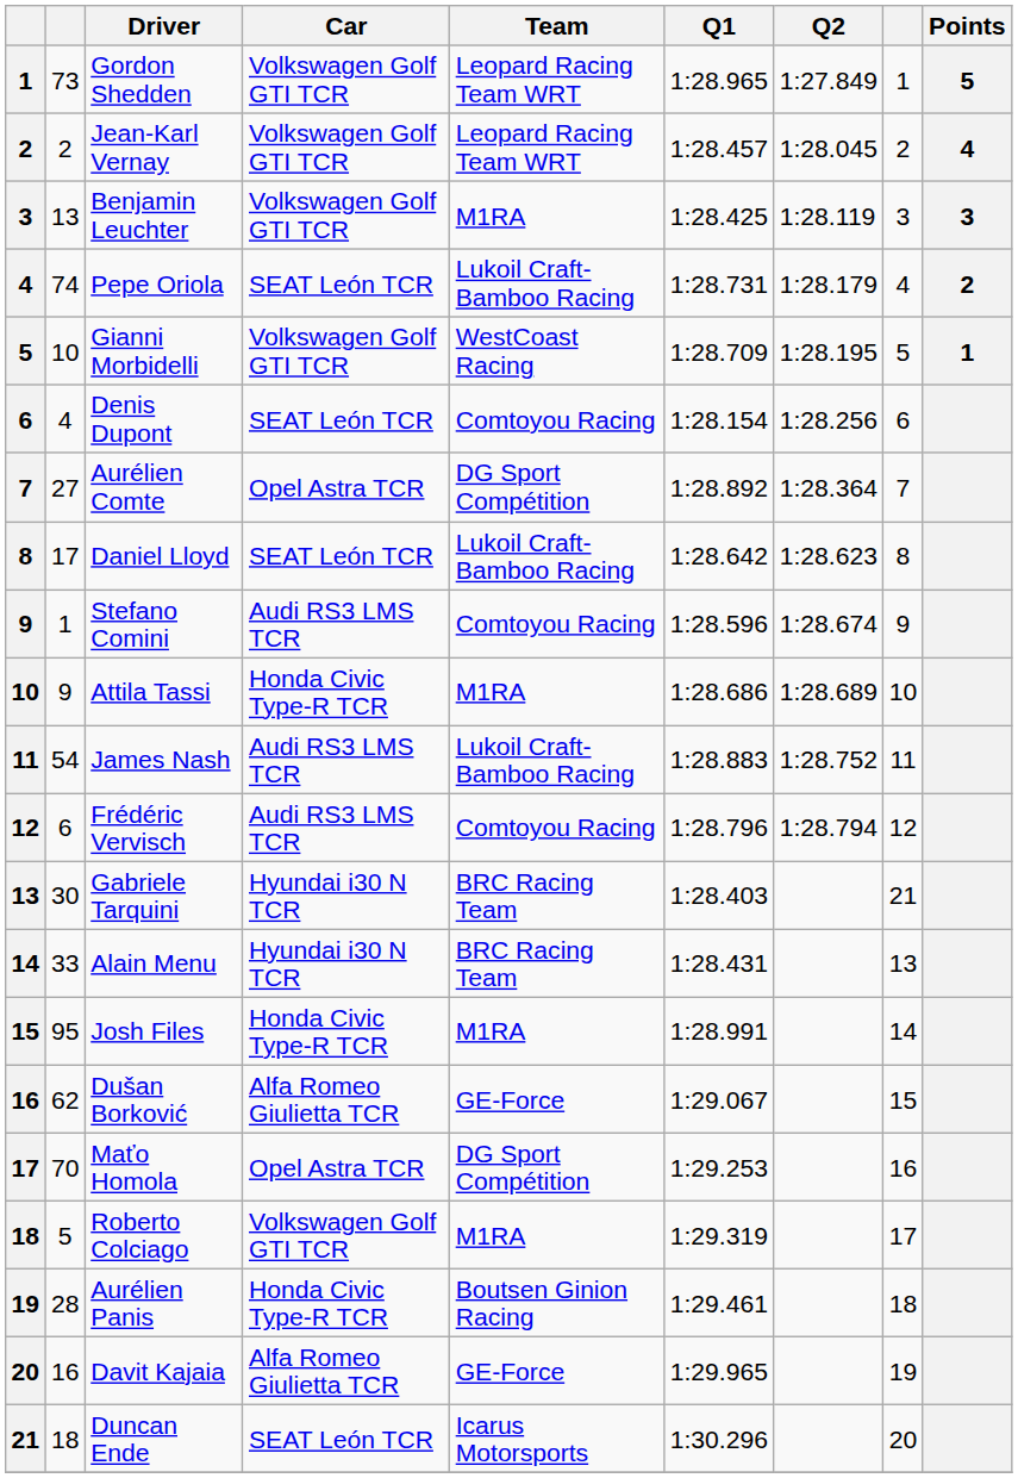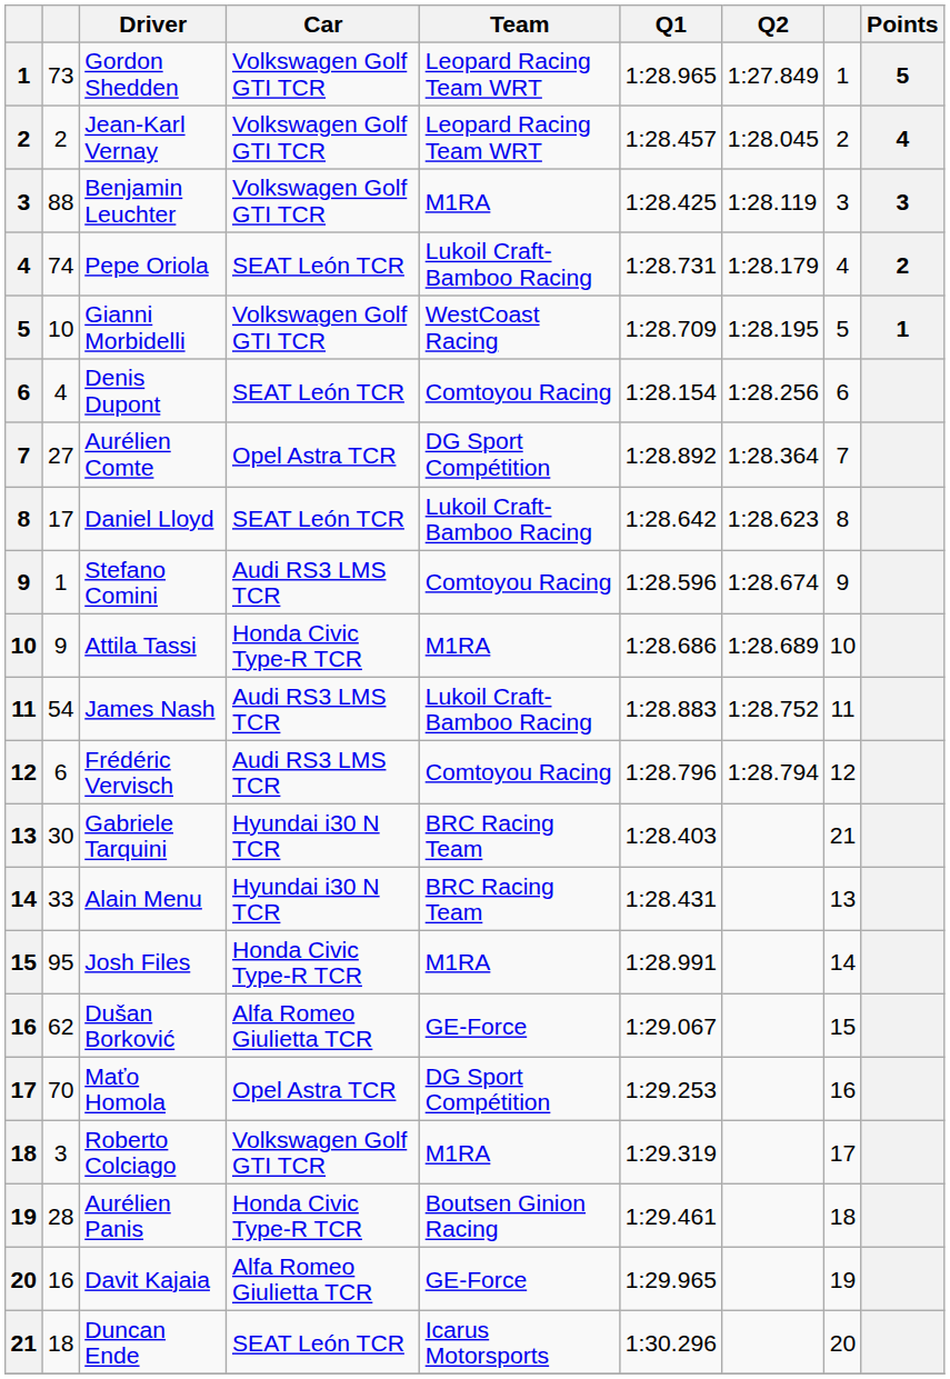 <table class="wikitable sortable" style="font-size:95%">
 <tr>
 <th></th>
 <th></th>
 <th>Driver</th>
 <th>Car</th>
 <th>Team</th>
 <th>Q1</th>
 <th>Q2</th>
 <th></th>
 <th>Points</th>
 </tr>
 <tr>
 <th>1</th>
 <td align=center>73</td>
 <td> <a href='#'>Gordon Shedden</a></td>
 <td><a href='#'>Volkswagen Golf GTI TCR</a></td>
 <td> <a href='#'>Leopard Racing Team WRT</a></td>
 <td>1:28.965</td>
 <td>1:27.849</td>
 <td align=center>1</td>
 <th>5</th>
 </tr>
 <tr>
 <th>2</th>
 <td align=center>2</td>
 <td> <a href='#'>Jean-Karl Vernay</a></td>
 <td><a href='#'>Volkswagen Golf GTI TCR</a></td>
 <td> <a href='#'>Leopard Racing Team WRT</a></td>
 <td>1:28.457</td>
 <td>1:28.045</td>
 <td align=center>2</td>
 <th>4</th>
 </tr>
 <tr>
 <th>3</th>
-<td align=center>13</td>
+<td align=center>88</td>
 <td> <a href='#'>Benjamin Leuchter</a></td>
 <td><a href='#'>Volkswagen Golf GTI TCR</a></td>
 <td> <a href='#'>M1RA</a></td>
 <td>1:28.425</td>
 <td>1:28.119</td>
 <td align=center>3</td>
 <th>3</th>
 </tr>
 <tr>
 <th>4</th>
 <td align=center>74</td>
 <td> <a href='#'>Pepe Oriola</a></td>
 <td><a href='#'>SEAT León TCR</a></td>
 <td> <a href='#'>Lukoil Craft-Bamboo Racing</a></td>
 <td>1:28.731</td>
 <td>1:28.179</td>
 <td align=center>4</td>
 <th>2</th>
 </tr>
 <tr>
 <th>5</th>
 <td align=center>10</td>
 <td> <a href='#'>Gianni Morbidelli</a></td>
 <td><a href='#'>Volkswagen Golf GTI TCR</a></td>
 <td> <a href='#'>WestCoast Racing</a></td>
 <td>1:28.709</td>
 <td>1:28.195</td>
 <td align=center>5</td>
 <th>1</th>
 </tr>
 <tr>
 <th>6</th>
 <td align=center>4</td>
 <td> <a href='#'>Denis Dupont</a></td>
 <td><a href='#'>SEAT León TCR</a></td>
 <td> <a href='#'>Comtoyou Racing</a></td>
 <td>1:28.154</td>
 <td>1:28.256</td>
 <td align=center>6</td>
 <th></th>
 </tr>
 <tr>
 <th>7</th>
 <td align=center>27</td>
 <td> <a href='#'>Aurélien Comte</a></td>
 <td><a href='#'>Opel Astra TCR</a></td>
 <td> <a href='#'>DG Sport Compétition</a></td>
 <td>1:28.892</td>
 <td>1:28.364</td>
 <td align=center>7</td>
 <th></th>
 </tr>
 <tr>
 <th>8</th>
 <td align=center>17</td>
 <td> <a href='#'>Daniel Lloyd</a></td>
 <td><a href='#'>SEAT León TCR</a></td>
 <td> <a href='#'>Lukoil Craft-Bamboo Racing</a></td>
 <td>1:28.642</td>
 <td>1:28.623</td>
 <td align=center>8</td>
 <th></th>
 </tr>
 <tr>
 <th>9</th>
 <td align=center>1</td>
 <td> <a href='#'>Stefano Comini</a></td>
 <td><a href='#'>Audi RS3 LMS TCR</a></td>
 <td> <a href='#'>Comtoyou Racing</a></td>
 <td>1:28.596</td>
 <td>1:28.674</td>
 <td align=center>9</td>
 <th></th>
 </tr>
 <tr>
 <th>10</th>
 <td align=center>9</td>
 <td> <a href='#'>Attila Tassi</a></td>
 <td><a href='#'>Honda Civic Type-R TCR</a></td>
 <td> <a href='#'>M1RA</a></td>
 <td>1:28.686</td>
 <td>1:28.689</td>
 <td align=center>10</td>
 <th></th>
 </tr>
 <tr>
 <th>11</th>
 <td align=center>54</td>
 <td> <a href='#'>James Nash</a></td>
 <td><a href='#'>Audi RS3 LMS TCR</a></td>
 <td> <a href='#'>Lukoil Craft-Bamboo Racing</a></td>
 <td>1:28.883</td>
 <td>1:28.752</td>
 <td align=center>11</td>
 <th></th>
 </tr>
 <tr>
 <th>12</th>
 <td align=center>6</td>
 <td> <a href='#'>Frédéric Vervisch</a></td>
 <td><a href='#'>Audi RS3 LMS TCR</a></td>
 <td> <a href='#'>Comtoyou Racing</a></td>
 <td>1:28.796</td>
 <td>1:28.794</td>
 <td align=center>12</td>
 <th></th>
 </tr>
 <tr>
 <th>13</th>
 <td align=center>30</td>
 <td> <a href='#'>Gabriele Tarquini</a></td>
 <td><a href='#'>Hyundai i30 N TCR</a></td>
 <td> <a href='#'>BRC Racing Team</a></td>
 <td>1:28.403</td>
 <td></td>
 <td align=center>21 </td>
 <th></th>
 </tr>
 <tr>
 <th>14</th>
 <td align=center>33</td>
 <td> <a href='#'>Alain Menu</a></td>
 <td><a href='#'>Hyundai i30 N TCR</a></td>
 <td> <a href='#'>BRC Racing Team</a></td>
 <td>1:28.431</td>
 <td></td>
 <td align=center>13</td>
 <th></th>
 </tr>
 <tr>
 <th>15</th>
 <td align=center>95</td>
 <td> <a href='#'>Josh Files</a></td>
 <td><a href='#'>Honda Civic Type-R TCR</a></td>
 <td> <a href='#'>M1RA</a></td>
 <td>1:28.991</td>
 <td></td>
 <td align=center>14</td>
 <th></th>
 </tr>
 <tr>
 <th>16</th>
 <td align=center>62</td>
 <td> <a href='#'>Dušan Borković</a></td>
 <td><a href='#'>Alfa Romeo Giulietta TCR</a></td>
 <td> <a href='#'>GE-Force</a></td>
 <td>1:29.067</td>
 <td></td>
 <td align=center>15</td>
 <th></th>
 </tr>
 <tr>
 <th>17</th>
 <td align=center>70</td>
 <td> <a href='#'>Maťo Homola</a></td>
 <td><a href='#'>Opel Astra TCR</a></td>
 <td> <a href='#'>DG Sport Compétition</a></td>
 <td>1:29.253</td>
 <td></td>
 <td align=center>16</td>
 <th></th>
 </tr>
 <tr>
 <th>18</th>
-<td align=center>5</td>
+<td align=center>3</td>
 <td> <a href='#'>Roberto Colciago</a></td>
 <td><a href='#'>Volkswagen Golf GTI TCR</a></td>
 <td> <a href='#'>M1RA</a></td>
 <td>1:29.319</td>
 <td></td>
 <td align=center>17</td>
 <th></th>
 </tr>
 <tr>
 <th>19</th>
 <td align=center>28</td>
 <td> <a href='#'>Aurélien Panis</a></td>
 <td><a href='#'>Honda Civic Type-R TCR</a></td>
 <td> <a href='#'>Boutsen Ginion Racing</a></td>
 <td>1:29.461</td>
 <td></td>
 <td align=center>18</td>
 <th></th>
 </tr>
 <tr>
 <th>20</th>
 <td align=center>16</td>
 <td> <a href='#'>Davit Kajaia</a></td>
 <td><a href='#'>Alfa Romeo Giulietta TCR</a></td>
 <td> <a href='#'>GE-Force</a></td>
 <td>1:29.965</td>
 <td></td>
 <td align=center>19</td>
 <th></th>
 </tr>
 <tr>
 <th>21</th>
 <td align=center>18</td>
 <td> <a href='#'>Duncan Ende</a></td>
 <td><a href='#'>SEAT León TCR</a></td>
 <td> <a href='#'>Icarus Motorsports</a></td>
 <td>1:30.296</td>
 <td></td>
 <td align=center>20</td>
 <th></th>
 </tr>
 <tr>
 </tr>
 </table>
